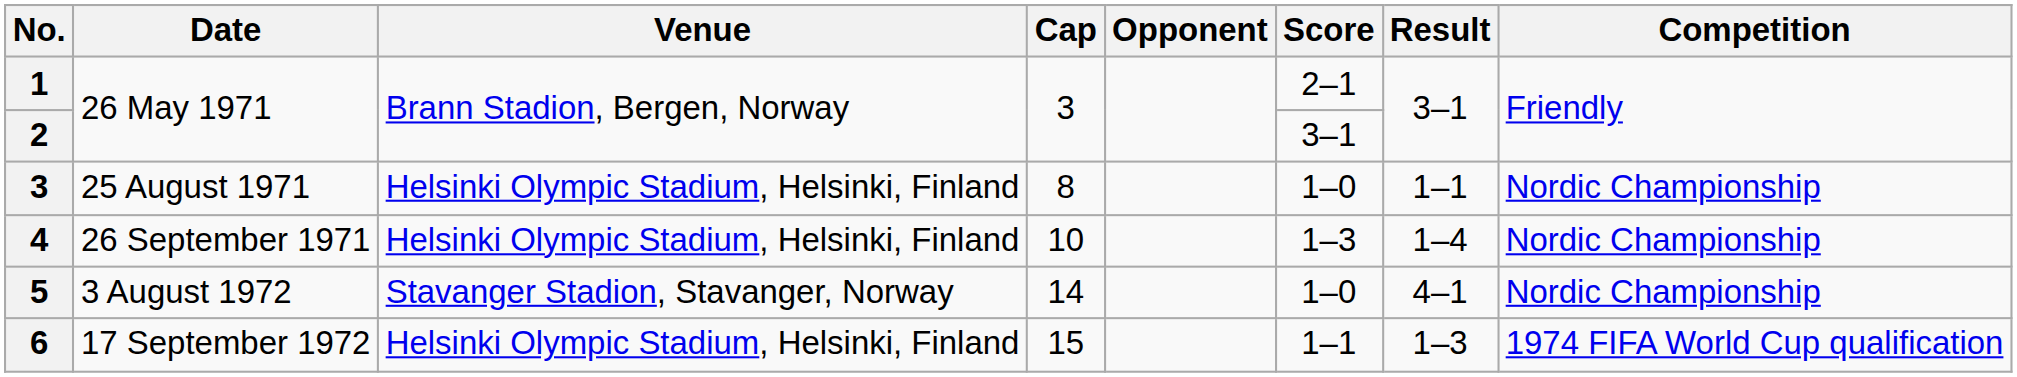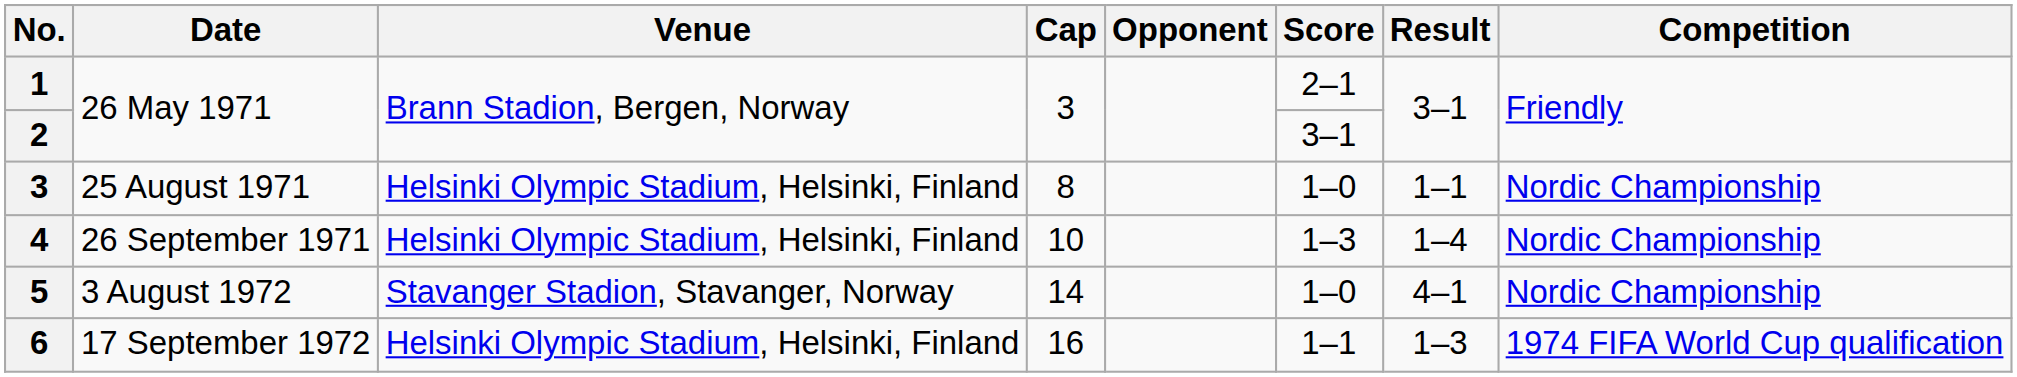 <table class="wikitable sortable plainrowheaders">
 <tr>
 <th scope=col>No.</th>
 <th scope=col>Date</th>
 <th scope=col>Venue</th>
 <th scope=col>Cap</th>
 <th scope=col>Opponent</th>
 <th scope=col>Score</th>
 <th scope=col>Result</th>
 <th scope=col>Competition</th>
 </tr>
 <tr>
 <th scope=row style=text-align:center>1</th>
 <td rowspan=2>26 May 1971</td>
 <td rowspan=2><a href='#'>Brann Stadion</a>, Bergen, Norway</td>
 <td rowspan=2 align=center>3</td>
 <td rowspan=2></td>
 <td align=center>2–1</td>
 <td rowspan=2 align=center>3–1</td>
 <td rowspan=2><a href='#'>Friendly</a></td>
 </tr>
 <tr>
 <th scope=row style=text-align:center>2</th>
 <td align=center>3–1</td>
 </tr>
 <tr>
 <th scope=row style=text-align:center>3</th>
 <td>25 August 1971</td>
 <td><a href='#'>Helsinki Olympic Stadium</a>, Helsinki, Finland</td>
 <td align=center>8</td>
 <td></td>
 <td align=center>1–0</td>
 <td align=center>1–1</td>
 <td><a href='#'>Nordic Championship</a></td>
 </tr>
 <tr>
 <th scope=row style=text-align:center>4</th>
 <td>26 September 1971</td>
 <td><a href='#'>Helsinki Olympic Stadium</a>, Helsinki, Finland</td>
 <td align=center>10</td>
 <td></td>
 <td align=center>1–3</td>
 <td align=center>1–4</td>
 <td><a href='#'>Nordic Championship</a></td>
 </tr>
 <tr>
 <th scope=row style=text-align:center>5</th>
 <td>3 August 1972</td>
 <td><a href='#'>Stavanger Stadion</a>, Stavanger, Norway</td>
 <td align=center>14</td>
 <td></td>
 <td align=center>1–0</td>
 <td align=center>4–1</td>
 <td><a href='#'>Nordic Championship</a></td>
 </tr>
 <tr>
 <th scope=row style=text-align:center>6</th>
 <td>17 September 1972</td>
 <td><a href='#'>Helsinki Olympic Stadium</a>, Helsinki, Finland</td>
-<td align=center>15</td>
+<td align=center>16</td>
 <td></td>
 <td align=center>1–1</td>
 <td align=center>1–3</td>
 <td><a href='#'>1974 FIFA World Cup qualification</a></td>
 </tr>
 </table>
